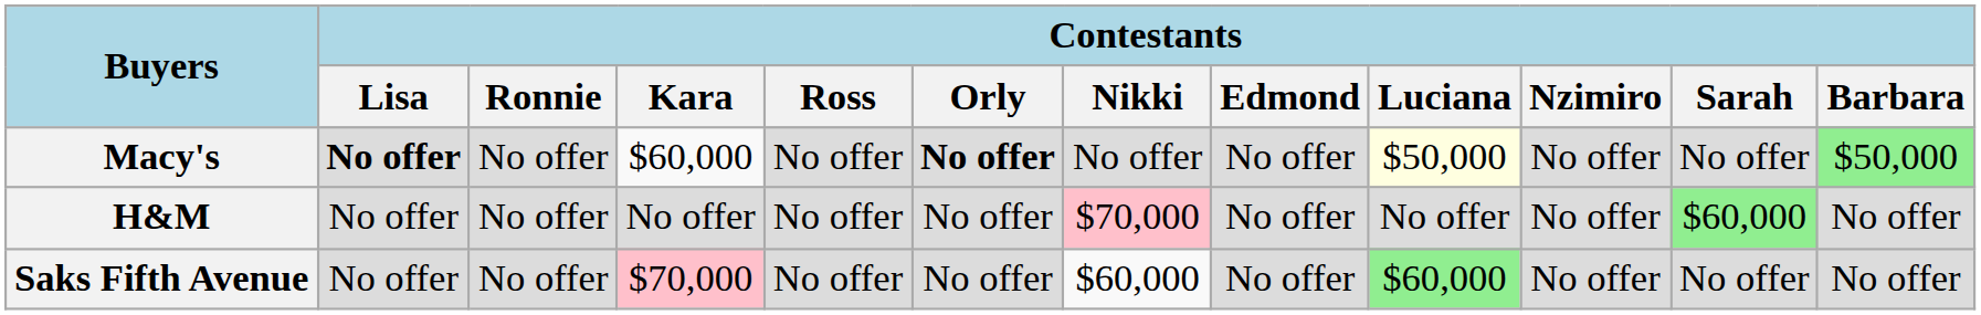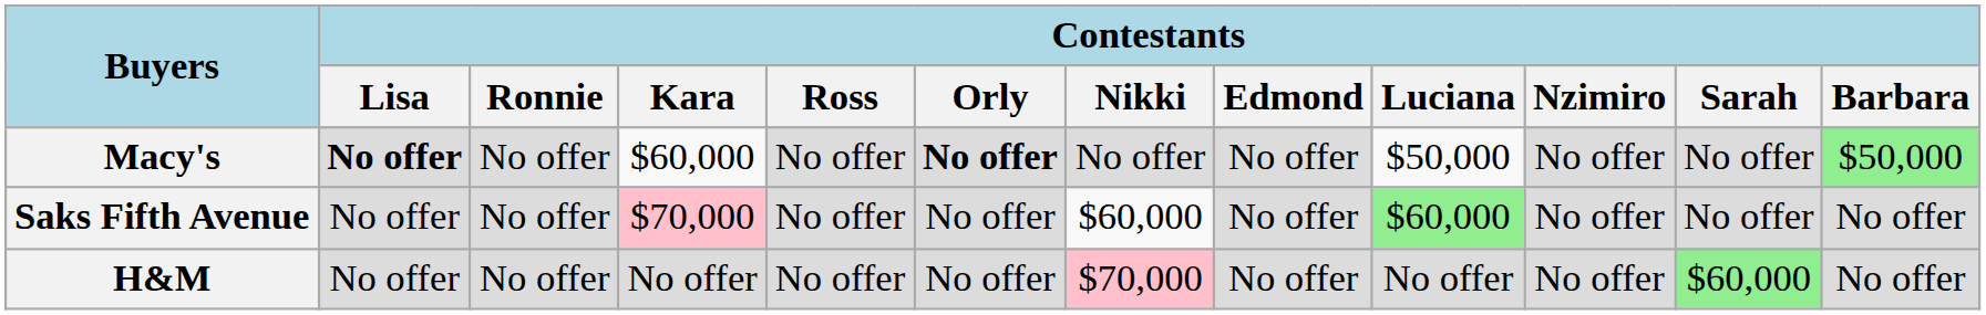 <table class="wikitable" style="text-align:center">
 <tr style="background:lightblue;">
 <td rowspan="2"><strong>Buyers</strong></td>
 <td colspan="11"><strong>Contestants</strong></td>
 </tr>
 <tr>
 <th>Lisa</th>
 <th>Ronnie</th>
 <th>Kara</th>
 <th>Ross</th>
 <th>Orly</th>
 <th>Nikki</th>
 <th>Edmond</th>
 <th>Luciana</th>
 <th>Nzimiro</th>
 <th>Sarah</th>
 <th>Barbara</th>
 </tr>
 <tr>
 <th>Macy's</th>
 <td bgcolor=#DCDCDC><strong>No offer</strong></td>
 <td bgcolor=#DCDCDC>No offer</td>
 <td>$60,000</td>
 <td bgcolor=#DCDCDC>No offer</td>
 <td bgcolor=#DCDCDC><strong>No offer</strong></td>
 <td bgcolor=#DCDCDC>No offer</td>
 <td bgcolor=#DCDCDC>No offer</td>
-<td style="background: lightyellow;">$50,000</td>
+<td>$50,000</td>
 <td bgcolor=#DCDCDC>No offer</td>
 <td bgcolor=#DCDCDC>No offer</td>
 <td style="background:lightgreen;">$50,000</td>
+</tr>
+<tr>
+<th>Saks Fifth Avenue</th>
+<td bgcolor=#DCDCDC>No offer</td>
+<td bgcolor=#DCDCDC>No offer</td>
+<td style="background:pink;">$70,000</td>
+<td bgcolor=#DCDCDC>No offer</td>
+<td bgcolor=#DCDCDC>No offer</td>
+<td>$60,000</td>
+<td bgcolor=#DCDCDC>No offer</td>
+<td style="background:lightgreen;">$60,000</td>
+<td bgcolor=#DCDCDC>No offer</td>
+<td bgcolor=#DCDCDC>No offer</td>
+<td bgcolor=#DCDCDC>No offer</td>
 </tr>
 <tr>
 <th>H&M</th>
 <td bgcolor=#DCDCDC>No offer</td>
 <td bgcolor=#DCDCDC>No offer</td>
 <td bgcolor=#DCDCDC>No offer</td>
 <td bgcolor=#DCDCDC>No offer</td>
 <td bgcolor=#DCDCDC>No offer</td>
 <td style="background:pink;">$70,000</td>
 <td bgcolor=#DCDCDC>No offer</td>
 <td bgcolor=#DCDCDC>No offer</td>
 <td bgcolor=#DCDCDC>No offer</td>
 <td style="background:lightgreen;">$60,000</td>
 <td bgcolor=#DCDCDC>No offer</td>
 </tr>
-<tr>
-<th>Saks Fifth Avenue</th>
-<td bgcolor=#DCDCDC>No offer</td>
-<td bgcolor=#DCDCDC>No offer</td>
-<td style="background:pink;">$70,000</td>
-<td bgcolor=#DCDCDC>No offer</td>
-<td bgcolor=#DCDCDC>No offer</td>
-<td>$60,000</td>
-<td bgcolor=#DCDCDC>No offer</td>
-<td style="background:lightgreen;">$60,000</td>
-<td bgcolor=#DCDCDC>No offer</td>
-<td bgcolor=#DCDCDC>No offer</td>
-<td bgcolor=#DCDCDC>No offer</td>
-</tr>
 </table>
